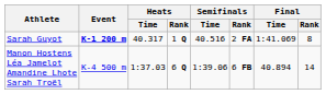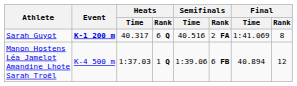 <table class=wikitable style="font-size:90%">
 <tr>
 <th rowspan="2">Athlete</th>
 <th rowspan="2">Event</th>
 <th colspan=2>Heats</th>
 <th colspan=2>Semifinals</th>
 <th colspan=2>Final</th>
 </tr>
 <tr style="font-size:95%">
 <th>Time</th>
 <th>Rank</th>
 <th>Time</th>
 <th>Rank</th>
 <th>Time</th>
 <th>Rank</th>
 </tr>
 <tr align=center>
 <td align=left><a href='#'>Sarah Guyot</a></td>
 <td align=left><strong><a href='#'>K-1 200 m</a></strong></td>
 <td>40.317</td>
-<td>1 <strong>Q</strong></td>
+<td>6 <strong>Q</strong></td>
 <td>40.516</td>
 <td>2 <strong>FA</strong></td>
 <td>1:41.069</td>
 <td>8</td>
 </tr>
 <tr align=center>
 <td align=left><a href='#'>Manon Hostens</a><br><a href='#'>Léa Jamelot</a><br><a href='#'>Amandine Lhote</a><br><a href='#'>Sarah Troël</a></td>
 <td align=left><a href='#'>K-4 500 m</a></td>
 <td>1:37.03</td>
-<td>6 <strong>Q</strong></td>
+<td>1 <strong>Q</strong></td>
 <td>1:39.06</td>
 <td>6 <strong>FB</strong></td>
 <td>40.894</td>
-<td>14</td>
+<td>12</td>
 </tr>
 </table>
